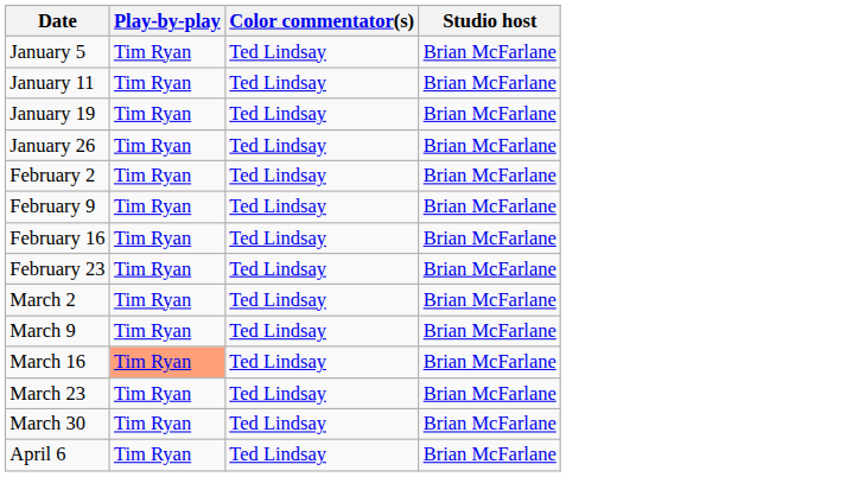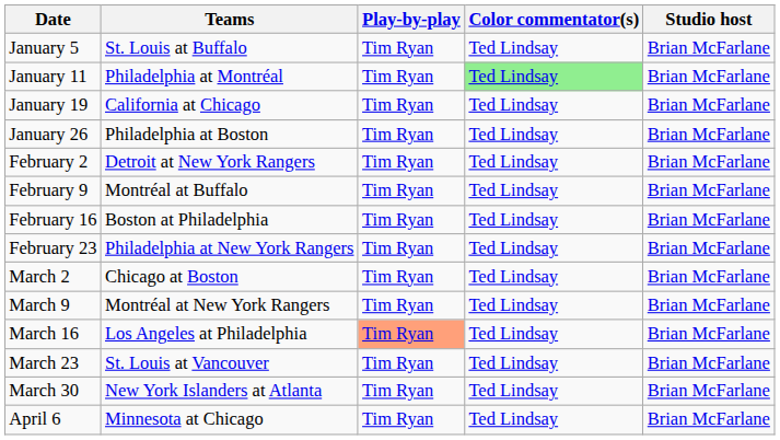 <table class="wikitable">
 <tr>
 <th>Date</th>
+<th>Teams</th>
 <th><a href='#'>Play-by-play</a></th>
 <th><a href='#'>Color commentator</a>(s)</th>
 <th>Studio host</th>
 </tr>
 <tr>
 <td>January 5</td>
+<td><a href='#'>St. Louis</a> at <a href='#'>Buffalo</a></td>
 <td><a href='#'>Tim Ryan</a></td>
 <td><a href='#'>Ted Lindsay</a></td>
 <td><a href='#'>Brian McFarlane</a></td>
 </tr>
 <tr>
 <td>January 11</td>
+<td><a href='#'>Philadelphia</a> at <a href='#'>Montréal</a></td>
 <td><a href='#'>Tim Ryan</a></td>
-<td><a href='#'>Ted Lindsay</a></td>
+<td style="background: lightgreen;"><a href='#'>Ted Lindsay</a></td>
 <td><a href='#'>Brian McFarlane</a></td>
 </tr>
 <tr>
 <td>January 19</td>
+<td><a href='#'>California</a> at <a href='#'>Chicago</a></td>
 <td><a href='#'>Tim Ryan</a></td>
 <td><a href='#'>Ted Lindsay</a></td>
 <td><a href='#'>Brian McFarlane</a></td>
 </tr>
 <tr>
 <td>January 26</td>
+<td>Philadelphia at Boston</td>
 <td><a href='#'>Tim Ryan</a></td>
 <td><a href='#'>Ted Lindsay</a></td>
 <td><a href='#'>Brian McFarlane</a></td>
 </tr>
 <tr>
 <td>February 2</td>
+<td><a href='#'>Detroit</a> at <a href='#'>New York Rangers</a></td>
 <td><a href='#'>Tim Ryan</a></td>
 <td><a href='#'>Ted Lindsay</a></td>
 <td><a href='#'>Brian McFarlane</a></td>
 </tr>
 <tr>
 <td>February 9</td>
+<td>Montréal at Buffalo</td>
 <td><a href='#'>Tim Ryan</a></td>
 <td><a href='#'>Ted Lindsay</a></td>
 <td><a href='#'>Brian McFarlane</a></td>
 </tr>
 <tr>
 <td>February 16</td>
+<td>Boston at Philadelphia</td>
 <td><a href='#'>Tim Ryan</a></td>
 <td><a href='#'>Ted Lindsay</a></td>
 <td><a href='#'>Brian McFarlane</a></td>
 </tr>
 <tr>
 <td>February 23</td>
+<td><a href='#'>Philadelphia at New York Rangers</a></td>
 <td><a href='#'>Tim Ryan</a></td>
 <td><a href='#'>Ted Lindsay</a></td>
 <td><a href='#'>Brian McFarlane</a></td>
 </tr>
 <tr>
 <td>March 2</td>
+<td>Chicago at <a href='#'>Boston</a></td>
 <td><a href='#'>Tim Ryan</a></td>
 <td><a href='#'>Ted Lindsay</a></td>
 <td><a href='#'>Brian McFarlane</a></td>
 </tr>
 <tr>
 <td>March 9</td>
+<td>Montréal at New York Rangers</td>
 <td><a href='#'>Tim Ryan</a></td>
 <td><a href='#'>Ted Lindsay</a></td>
 <td><a href='#'>Brian McFarlane</a></td>
 </tr>
 <tr>
 <td>March 16</td>
+<td><a href='#'>Los Angeles</a> at Philadelphia</td>
 <td style="background: lightsalmon;"><a href='#'>Tim Ryan</a></td>
 <td><a href='#'>Ted Lindsay</a></td>
 <td><a href='#'>Brian McFarlane</a></td>
 </tr>
 <tr>
 <td>March 23</td>
+<td><a href='#'>St. Louis</a> at <a href='#'>Vancouver</a></td>
 <td><a href='#'>Tim Ryan</a></td>
 <td><a href='#'>Ted Lindsay</a></td>
 <td><a href='#'>Brian McFarlane</a></td>
 </tr>
 <tr>
 <td>March 30</td>
+<td><a href='#'>New York Islanders</a> at <a href='#'>Atlanta</a></td>
 <td><a href='#'>Tim Ryan</a></td>
 <td><a href='#'>Ted Lindsay</a></td>
 <td><a href='#'>Brian McFarlane</a></td>
 </tr>
 <tr>
 <td>April 6</td>
+<td><a href='#'>Minnesota</a> at Chicago</td>
 <td><a href='#'>Tim Ryan</a></td>
 <td><a href='#'>Ted Lindsay</a></td>
 <td><a href='#'>Brian McFarlane</a></td>
 </tr>
 </table>
